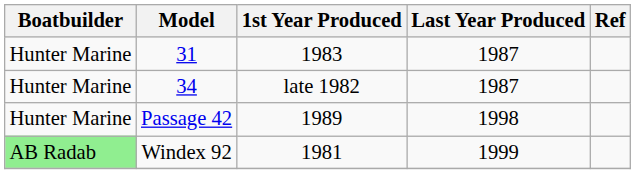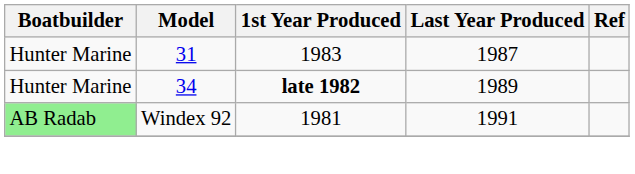 <table class="sortable wikitable" border="1">
 <tr>
 <th>Boatbuilder</th>
 <th>Model</th>
 <th>1st Year Produced</th>
 <th>Last Year Produced</th>
 <th>Ref</th>
 </tr>
 <tr>
 <td>Hunter Marine</td>
 <td align=center><a href='#'>31</a></td>
 <td align=center>1983</td>
 <td align=center>1987</td>
 <td align=center></td>
 </tr>
 <tr>
 <td>Hunter Marine</td>
 <td align=center><a href='#'>34</a></td>
-<td align=center>late 1982</td>
-<td align=center>1987</td>
-<td align=center></td>
-</tr>
-<tr>
-<td>Hunter Marine</td>
-<td align=center><a href='#'>Passage 42</a></td>
+<td align=center><strong>late 1982</strong></td>
 <td align=center>1989</td>
-<td align=center>1998</td>
 <td align=center></td>
 </tr>
 <tr>
 <td style="background: lightgreen;">AB Radab</td>
 <td align=center>Windex 92</td>
 <td align=center>1981</td>
-<td align=center>1999</td>
+<td align=center>1991</td>
 <td align=center></td>
 </tr>
 <tr>
 </tr>
 </table>
